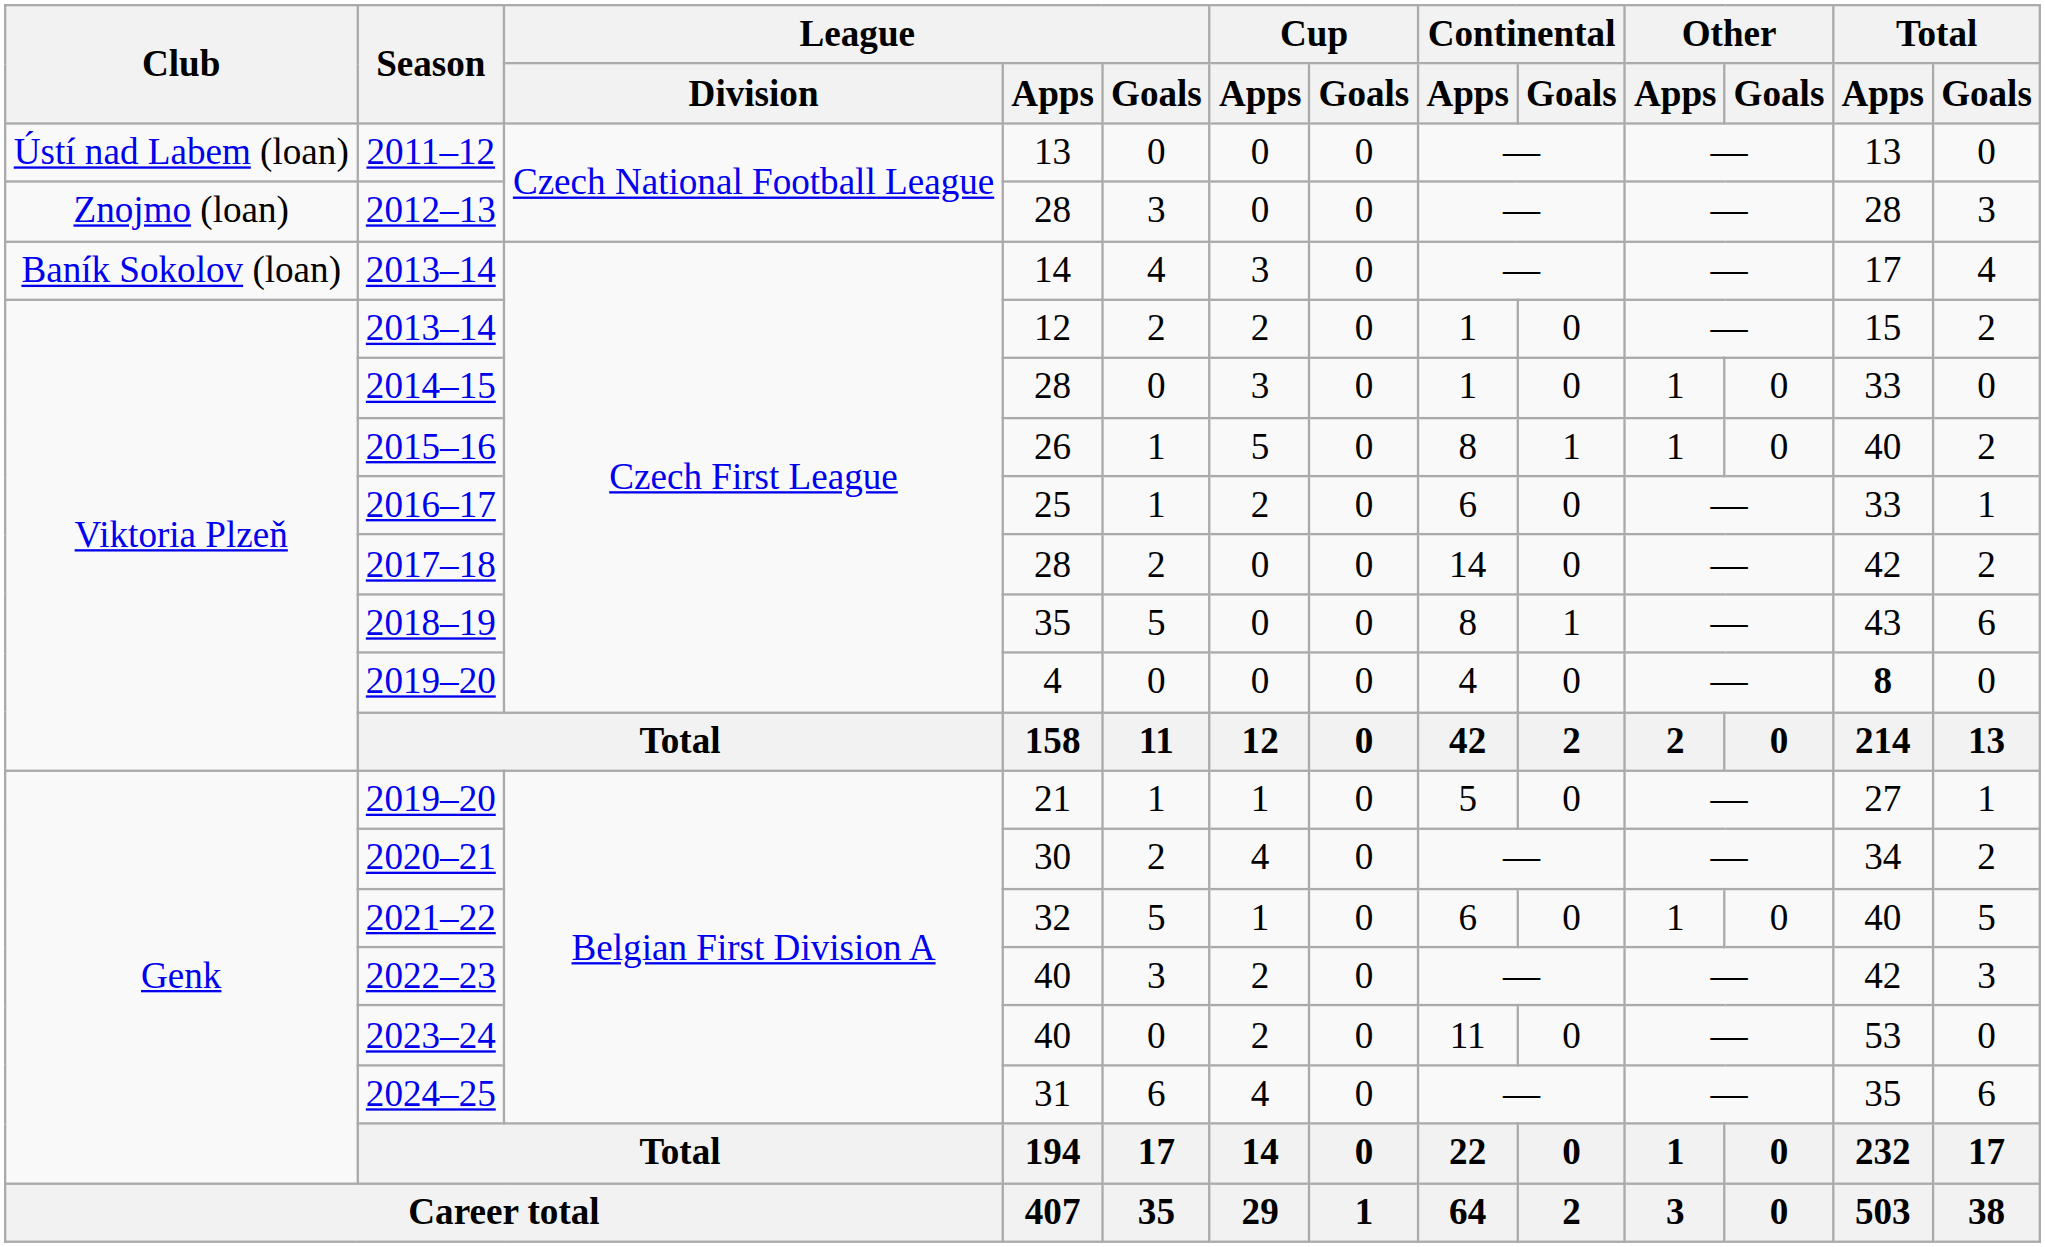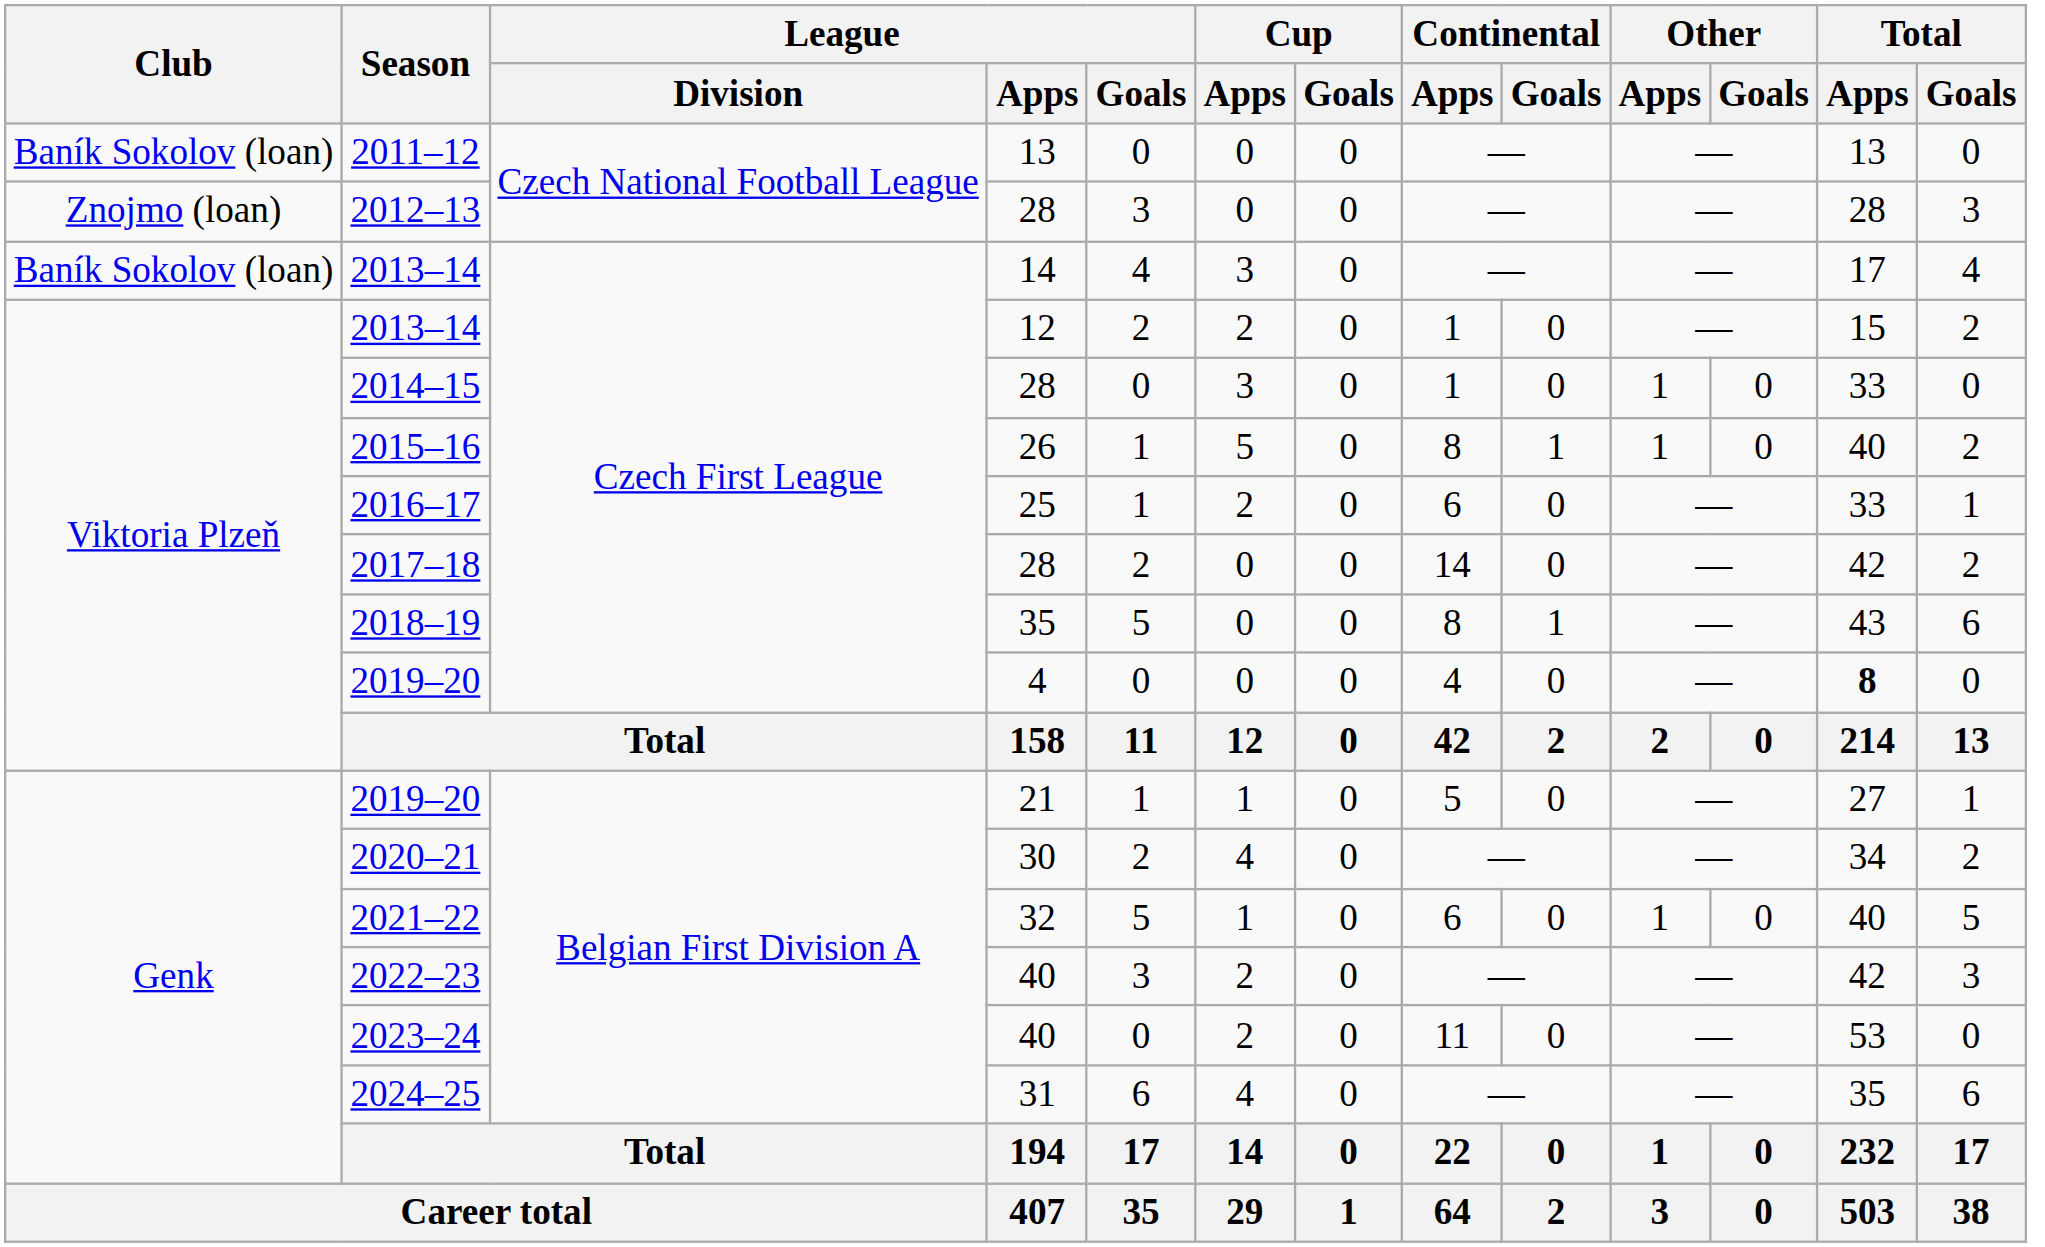 <table class="wikitable" style="text-align:center">
 <tr>
 <th rowspan=2>Club</th>
 <th rowspan=2>Season</th>
 <th colspan=3>League</th>
 <th colspan=2>Cup</th>
 <th colspan=2>Continental</th>
 <th colspan=2>Other</th>
 <th colspan=2>Total</th>
 </tr>
 <tr>
 <th>Division</th>
 <th>Apps</th>
 <th>Goals</th>
 <th>Apps</th>
 <th>Goals</th>
 <th>Apps</th>
 <th>Goals</th>
 <th>Apps</th>
 <th>Goals</th>
 <th>Apps</th>
 <th>Goals</th>
 </tr>
 <tr>
-<td><a href='#'>Ústí nad Labem</a> (loan)</td>
+<td><a href='#'>Baník Sokolov</a> (loan)</td>
 <td><a href='#'>2011–12</a></td>
 <td rowspan="2"><a href='#'>Czech National Football League</a></td>
 <td>13</td>
 <td>0</td>
 <td>0</td>
 <td>0</td>
 <td colspan="2">—</td>
 <td colspan="2">—</td>
 <td>13</td>
 <td>0</td>
 </tr>
 <tr>
 <td><a href='#'>Znojmo</a> (loan)</td>
 <td><a href='#'>2012–13</a></td>
 <td>28</td>
 <td>3</td>
 <td>0</td>
 <td>0</td>
 <td colspan="2">—</td>
 <td colspan="2">—</td>
 <td>28</td>
 <td>3</td>
 </tr>
 <tr>
 <td><a href='#'>Baník Sokolov</a> (loan)</td>
 <td><a href='#'>2013–14</a></td>
 <td rowspan="8"><a href='#'>Czech First League</a></td>
 <td>14</td>
 <td>4</td>
 <td>3</td>
 <td>0</td>
 <td colspan="2">—</td>
 <td colspan="2">—</td>
 <td>17</td>
 <td>4</td>
 </tr>
 <tr>
 <td rowspan="8"><a href='#'>Viktoria Plzeň</a></td>
 <td><a href='#'>2013–14</a></td>
 <td>12</td>
 <td>2</td>
 <td>2</td>
 <td>0</td>
 <td>1</td>
 <td>0</td>
 <td colspan="2">—</td>
 <td>15</td>
 <td>2</td>
 </tr>
 <tr>
 <td><a href='#'>2014–15</a></td>
 <td>28</td>
 <td>0</td>
 <td>3</td>
 <td>0</td>
 <td>1</td>
 <td>0</td>
 <td>1</td>
 <td>0</td>
 <td>33</td>
 <td>0</td>
 </tr>
 <tr>
 <td><a href='#'>2015–16</a></td>
 <td>26</td>
 <td>1</td>
 <td>5</td>
 <td>0</td>
 <td>8</td>
 <td>1</td>
 <td>1</td>
 <td>0</td>
 <td>40</td>
 <td>2</td>
 </tr>
 <tr>
 <td><a href='#'>2016–17</a></td>
 <td>25</td>
 <td>1</td>
 <td>2</td>
 <td>0</td>
 <td>6</td>
 <td>0</td>
 <td colspan="2">—</td>
 <td>33</td>
 <td>1</td>
 </tr>
 <tr>
 <td><a href='#'>2017–18</a></td>
 <td>28</td>
 <td>2</td>
 <td>0</td>
 <td>0</td>
 <td>14</td>
 <td>0</td>
 <td colspan="2">—</td>
 <td>42</td>
 <td>2</td>
 </tr>
 <tr>
 <td><a href='#'>2018–19</a></td>
 <td>35</td>
 <td>5</td>
 <td>0</td>
 <td>0</td>
 <td>8</td>
 <td>1</td>
 <td colspan="2">—</td>
 <td>43</td>
 <td>6</td>
 </tr>
 <tr>
 <td><a href='#'>2019–20</a></td>
 <td>4</td>
 <td>0</td>
 <td>0</td>
 <td>0</td>
 <td>4</td>
 <td>0</td>
 <td colspan="2">—</td>
 <td><strong>8</strong></td>
 <td>0</td>
 </tr>
 <tr>
 <th colspan="2">Total</th>
 <th>158</th>
 <th>11</th>
 <th>12</th>
 <th>0</th>
 <th>42</th>
 <th>2</th>
 <th>2</th>
 <th>0</th>
 <th>214</th>
 <th>13</th>
 </tr>
 <tr>
 <td rowspan="7"><a href='#'>Genk</a></td>
 <td><a href='#'>2019–20</a></td>
 <td rowspan="6"><a href='#'>Belgian First Division A</a></td>
 <td>21</td>
 <td>1</td>
 <td>1</td>
 <td>0</td>
 <td>5</td>
 <td>0</td>
 <td colspan="2">—</td>
 <td>27</td>
 <td>1</td>
 </tr>
 <tr>
 <td><a href='#'>2020–21</a></td>
 <td>30</td>
 <td>2</td>
 <td>4</td>
 <td>0</td>
 <td colspan="2">—</td>
 <td colspan="2">—</td>
 <td>34</td>
 <td>2</td>
 </tr>
 <tr>
 <td><a href='#'>2021–22</a></td>
 <td>32</td>
 <td>5</td>
 <td>1</td>
 <td>0</td>
 <td>6</td>
 <td>0</td>
 <td>1</td>
 <td>0</td>
 <td>40</td>
 <td>5</td>
 </tr>
 <tr>
 <td><a href='#'>2022–23</a></td>
 <td>40</td>
 <td>3</td>
 <td>2</td>
 <td>0</td>
 <td colspan="2">—</td>
 <td colspan="2">—</td>
 <td>42</td>
 <td>3</td>
 </tr>
 <tr>
 <td><a href='#'>2023–24</a></td>
 <td>40</td>
 <td>0</td>
 <td>2</td>
 <td>0</td>
 <td>11</td>
 <td>0</td>
 <td colspan="2">—</td>
 <td>53</td>
 <td>0</td>
 </tr>
 <tr>
 <td><a href='#'>2024–25</a></td>
 <td>31</td>
 <td>6</td>
 <td>4</td>
 <td>0</td>
 <td colspan="2">—</td>
 <td colspan="2">—</td>
 <td>35</td>
 <td>6</td>
 </tr>
 <tr>
 <th colspan="2">Total</th>
 <th>194</th>
 <th>17</th>
 <th>14</th>
 <th>0</th>
 <th>22</th>
 <th>0</th>
 <th>1</th>
 <th>0</th>
 <th>232</th>
 <th>17</th>
 </tr>
 <tr>
 <th colspan="3">Career total</th>
 <th>407</th>
 <th>35</th>
 <th>29</th>
 <th>1</th>
 <th>64</th>
 <th>2</th>
 <th>3</th>
 <th>0</th>
 <th>503</th>
 <th>38</th>
 </tr>
 </table>
